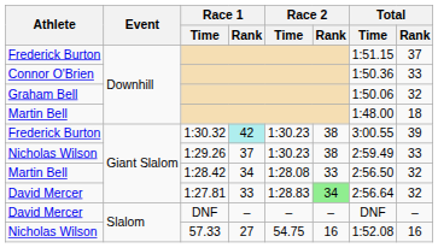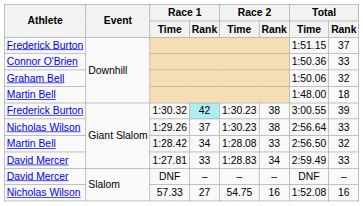 <table class="wikitable" style="font-size:90%">
 <tr>
 <th rowspan="2">Athlete</th>
 <th rowspan="2">Event</th>
 <th colspan="2">Race 1</th>
 <th colspan="2">Race 2</th>
 <th colspan="2">Total</th>
 </tr>
 <tr>
 <th>Time</th>
 <th>Rank</th>
 <th>Time</th>
 <th>Rank</th>
 <th>Time</th>
 <th>Rank</th>
 </tr>
 <tr>
 <td><a href='#'>Frederick Burton</a></td>
 <td rowspan="4">Downhill</td>
 <td colspan="4" bgcolor="wheat"></td>
 <td align="center">1:51.15</td>
 <td align="center">37</td>
 </tr>
 <tr>
 <td><a href='#'>Connor O'Brien</a></td>
 <td colspan="4" bgcolor="wheat"></td>
 <td align="center">1:50.36</td>
 <td align="center">33</td>
 </tr>
 <tr>
 <td><a href='#'>Graham Bell</a></td>
 <td colspan="4" bgcolor="wheat"></td>
 <td align="center">1:50.06</td>
 <td align="center">32</td>
 </tr>
 <tr>
 <td><a href='#'>Martin Bell</a></td>
 <td colspan="4" bgcolor="wheat"></td>
 <td align="center">1:48.00</td>
 <td align="center">18</td>
 </tr>
 <tr>
 <td><a href='#'>Frederick Burton</a></td>
 <td rowspan="4">Giant Slalom</td>
 <td align="center">1:30.32</td>
 <td align="center" style="background: paleturquoise;">42</td>
 <td align="center">1:30.23</td>
 <td align="center">38</td>
 <td align="center">3:00.55</td>
 <td align="center">39</td>
 </tr>
 <tr>
 <td><a href='#'>Nicholas Wilson</a></td>
 <td align="center">1:29.26</td>
 <td align="center">37</td>
 <td align="center">1:30.23</td>
 <td align="center">38</td>
-<td align="center">2:59.49</td>
+<td align="center">2:56.64</td>
 <td align="center">33</td>
 </tr>
 <tr>
 <td><a href='#'>Martin Bell</a></td>
 <td align="center">1:28.42</td>
 <td align="center">34</td>
 <td align="center">1:28.08</td>
 <td align="center">33</td>
 <td align="center">2:56.50</td>
 <td align="center">32</td>
 </tr>
 <tr>
 <td><a href='#'>David Mercer</a></td>
 <td align="center">1:27.81</td>
 <td align="center">33</td>
 <td align="center">1:28.83</td>
-<td align="center" style="background: lightgreen;">34</td>
-<td align="center">2:56.64</td>
-<td align="center">32</td>
+<td align="center">34</td>
+<td align="center">2:59.49</td>
+<td align="center">33</td>
 </tr>
 <tr>
 <td><a href='#'>David Mercer</a></td>
 <td rowspan="2">Slalom</td>
 <td align="center">DNF</td>
 <td align="center">–</td>
 <td align="center">–</td>
 <td align="center">–</td>
 <td align="center">DNF</td>
 <td align="center">–</td>
 </tr>
 <tr>
 <td><a href='#'>Nicholas Wilson</a></td>
 <td align="center">57.33</td>
 <td align="center">27</td>
 <td align="center">54.75</td>
 <td align="center">16</td>
 <td align="center">1:52.08</td>
 <td align="center">16</td>
 </tr>
 </table>
